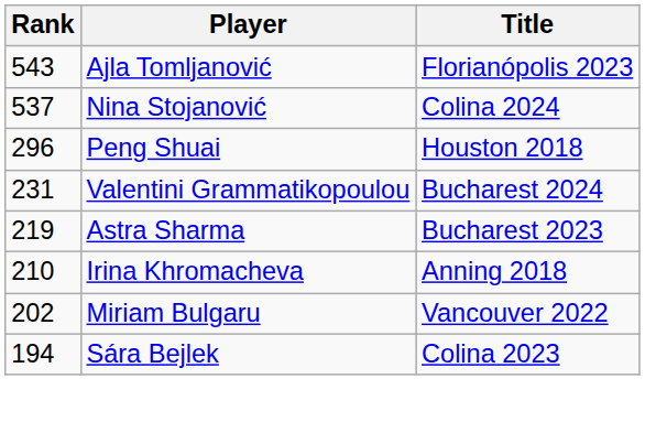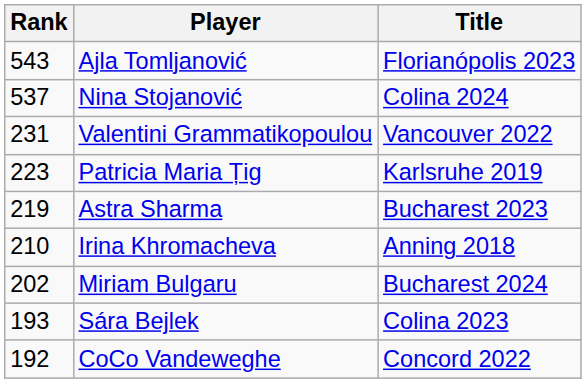 <table class="wikitable nowrap">
 <tr>
 <th>Rank</th>
 <th>Player</th>
 <th>Title</th>
 </tr>
 <tr>
 <td>543</td>
 <td> <a href='#'>Ajla Tomljanović</a></td>
 <td><a href='#'>Florianópolis 2023</a></td>
 </tr>
 <tr>
 <td>537</td>
 <td> <a href='#'>Nina Stojanović</a></td>
 <td><a href='#'>Colina 2024</a></td>
 </tr>
 <tr>
-<td>296</td>
-<td> <a href='#'>Peng Shuai</a></td>
-<td><a href='#'>Houston 2018</a></td>
+<td>231</td>
+<td> <a href='#'>Valentini Grammatikopoulou</a></td>
+<td><a href='#'>Vancouver 2022</a></td>
 </tr>
 <tr>
-<td>231</td>
-<td> <a href='#'>Valentini Grammatikopoulou</a></td>
-<td><a href='#'>Bucharest 2024</a></td>
+<td>223</td>
+<td> <a href='#'>Patricia Maria Țig</a></td>
+<td><a href='#'>Karlsruhe 2019</a></td>
 </tr>
 <tr>
 <td>219</td>
 <td> <a href='#'>Astra Sharma</a></td>
 <td><a href='#'>Bucharest 2023</a></td>
 </tr>
 <tr>
 <td>210</td>
 <td> <a href='#'>Irina Khromacheva</a></td>
 <td><a href='#'>Anning 2018</a></td>
 </tr>
 <tr>
 <td>202</td>
 <td> <a href='#'>Miriam Bulgaru</a></td>
-<td><a href='#'>Vancouver 2022</a></td>
+<td><a href='#'>Bucharest 2024</a></td>
 </tr>
 <tr>
-<td>194</td>
+<td>193</td>
 <td> <a href='#'>Sára Bejlek</a></td>
 <td><a href='#'>Colina 2023</a></td>
 </tr>
+<tr>
+<td>192</td>
+<td> <a href='#'>CoCo Vandeweghe</a></td>
+<td><a href='#'>Concord 2022</a></td>
+</tr>
 </table>
